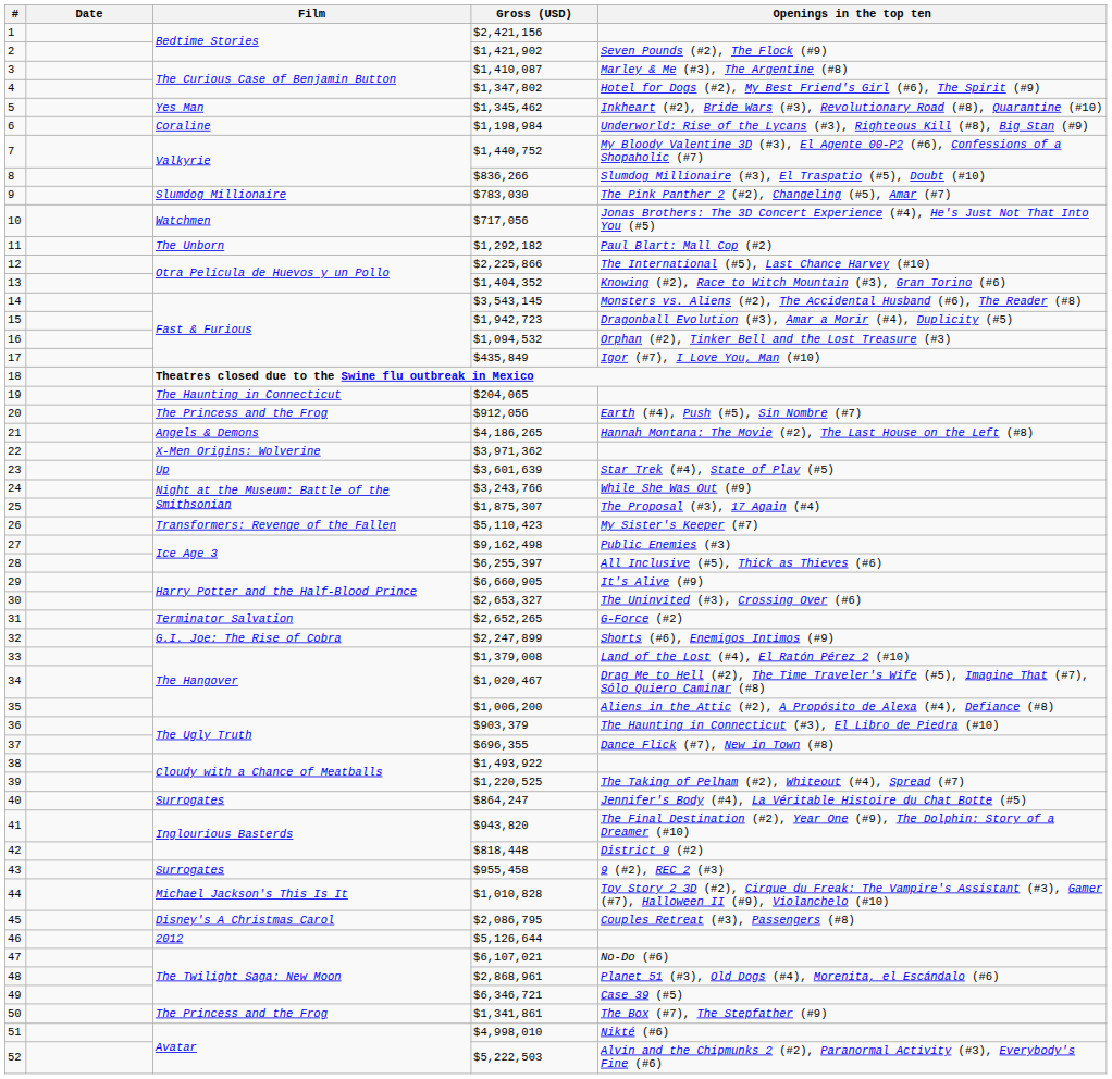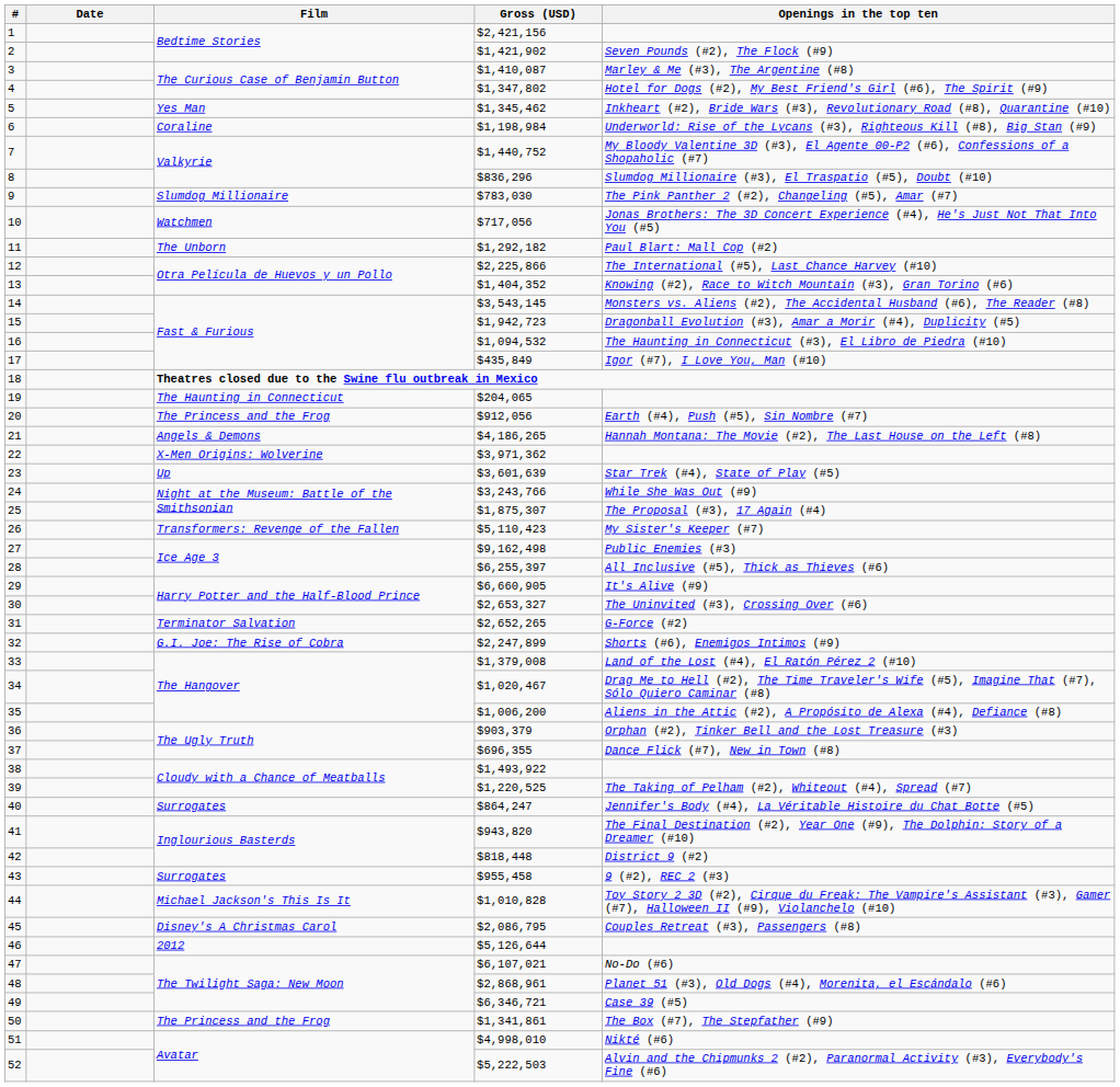 <table class="wikitable sortable">
 <tr>
 <th style="width:1%;">#</th>
 <th style="width:10%;">Date</th>
 <th style="width:25%;">Film</th>
 <th style="width:10%;">Gross (USD)</th>
 <th style="width:40%;">Openings in the top ten</th>
 </tr>
 <tr>
 <td>1</td>
 <td></td>
 <td rowspan="2"><em><a href='#'>Bedtime Stories</a></em></td>
 <td>$2,421,156</td>
 <td></td>
 </tr>
 <tr>
 <td>2</td>
 <td></td>
 <td>$1,421,902</td>
 <td><em><a href='#'>Seven Pounds</a></em> (#2), <em><a href='#'>The Flock</a></em> (#9)</td>
 </tr>
 <tr>
 <td>3</td>
 <td></td>
 <td rowspan="2"><em><a href='#'>The Curious Case of Benjamin Button</a></em></td>
 <td>$1,410,087</td>
 <td><em><a href='#'>Marley & Me</a></em> (#3), <em><a href='#'>The Argentine</a></em> (#8)</td>
 </tr>
 <tr>
 <td>4</td>
 <td></td>
 <td>$1,347,802</td>
 <td><em><a href='#'>Hotel for Dogs</a></em> (#2), <em><a href='#'>My Best Friend's Girl</a></em> (#6), <em><a href='#'>The Spirit</a></em> (#9)</td>
 </tr>
 <tr>
 <td>5</td>
 <td></td>
 <td><em><a href='#'>Yes Man</a></em></td>
 <td>$1,345,462</td>
 <td><em><a href='#'>Inkheart</a></em> (#2), <em><a href='#'>Bride Wars</a></em> (#3), <em><a href='#'>Revolutionary Road</a></em> (#8), <em><a href='#'>Quarantine</a></em> (#10)</td>
 </tr>
 <tr>
 <td>6</td>
 <td></td>
 <td><em><a href='#'>Coraline</a></em></td>
 <td>$1,198,984</td>
 <td><em><a href='#'>Underworld: Rise of the Lycans</a></em> (#3), <em><a href='#'>Righteous Kill</a></em> (#8), <em><a href='#'>Big Stan</a></em> (#9)</td>
 </tr>
 <tr>
 <td>7</td>
 <td></td>
 <td rowspan="2"><em><a href='#'>Valkyrie</a></em></td>
 <td>$1,440,752</td>
 <td><em><a href='#'>My Bloody Valentine 3D</a></em> (#3), <em><a href='#'>El Agente 00-P2</a></em> (#6), <em><a href='#'>Confessions of a Shopaholic</a></em> (#7)</td>
 </tr>
 <tr>
 <td>8</td>
 <td></td>
-<td>$836,266</td>
+<td>$836,296</td>
 <td><em><a href='#'>Slumdog Millionaire</a></em> (#3), <em><a href='#'>El Traspatio</a></em> (#5), <em><a href='#'>Doubt</a></em> (#10)</td>
 </tr>
 <tr>
 <td>9</td>
 <td></td>
 <td><em><a href='#'>Slumdog Millionaire</a></em></td>
 <td>$783,030</td>
 <td><em><a href='#'>The Pink Panther 2</a></em> (#2), <em><a href='#'>Changeling</a></em> (#5), <em><a href='#'>Amar</a></em> (#7)</td>
 </tr>
 <tr>
 <td>10</td>
 <td></td>
 <td><em><a href='#'>Watchmen</a></em></td>
 <td>$717,056</td>
 <td><em><a href='#'>Jonas Brothers: The 3D Concert Experience</a></em> (#4), <em><a href='#'>He's Just Not That Into You</a></em> (#5)</td>
 </tr>
 <tr>
 <td>11</td>
 <td></td>
 <td><em><a href='#'>The Unborn</a></em></td>
 <td>$1,292,182</td>
 <td><em><a href='#'>Paul Blart: Mall Cop</a></em> (#2)</td>
 </tr>
 <tr>
 <td>12</td>
 <td></td>
 <td rowspan="2"><em><a href='#'>Otra Película de Huevos y un Pollo</a></em></td>
 <td>$2,225,866</td>
 <td><em><a href='#'>The International</a></em> (#5), <em><a href='#'>Last Chance Harvey</a></em> (#10)</td>
 </tr>
 <tr>
 <td>13</td>
 <td></td>
 <td>$1,404,352</td>
 <td><em><a href='#'>Knowing</a></em> (#2), <em><a href='#'>Race to Witch Mountain</a></em> (#3), <em><a href='#'>Gran Torino</a></em> (#6)</td>
 </tr>
 <tr>
 <td>14</td>
 <td></td>
 <td rowspan="4"><em><a href='#'>Fast & Furious</a></em></td>
 <td>$3,543,145</td>
 <td><em><a href='#'>Monsters vs. Aliens</a></em> (#2), <em><a href='#'>The Accidental Husband</a></em> (#6), <em><a href='#'>The Reader</a></em> (#8)</td>
 </tr>
 <tr>
 <td>15</td>
 <td></td>
 <td>$1,942,723</td>
 <td><em><a href='#'>Dragonball Evolution</a></em> (#3), <em><a href='#'>Amar a Morir</a></em> (#4), <em><a href='#'>Duplicity</a></em> (#5)</td>
 </tr>
 <tr>
 <td>16</td>
 <td></td>
 <td>$1,094,532</td>
-<td><em><a href='#'>Orphan</a></em> (#2), <em><a href='#'>Tinker Bell and the Lost Treasure</a></em> (#3)</td>
+<td><em><a href='#'>The Haunting in Connecticut</a></em> (#3), <em><a href='#'>El Libro de Piedra</a></em> (#10)</td>
 </tr>
 <tr>
 <td>17</td>
 <td></td>
 <td>$435,849</td>
 <td><em><a href='#'>Igor</a></em> (#7), <em><a href='#'>I Love You, Man</a></em> (#10)</td>
 </tr>
 <tr>
 <td>18</td>
 <td></td>
 <td colspan="3"><strong>Theatres closed due to the <a href='#'>Swine flu outbreak in Mexico</a></strong></td>
 </tr>
 <tr>
 <td>19</td>
 <td></td>
 <td><em><a href='#'>The Haunting in Connecticut</a></em></td>
 <td>$204,065</td>
 <td></td>
 </tr>
 <tr>
 <td>20</td>
 <td></td>
 <td><em><a href='#'>The Princess and the Frog</a></em></td>
 <td>$912,056</td>
 <td><em><a href='#'>Earth</a></em> (#4), <em><a href='#'>Push</a></em> (#5), <em><a href='#'>Sin Nombre</a></em> (#7)</td>
 </tr>
 <tr>
 <td>21</td>
 <td></td>
 <td><em><a href='#'>Angels & Demons</a></em></td>
 <td>$4,186,265</td>
 <td><em><a href='#'>Hannah Montana: The Movie</a></em> (#2), <em><a href='#'>The Last House on the Left</a></em> (#8)</td>
 </tr>
 <tr>
 <td>22</td>
 <td></td>
 <td><em><a href='#'>X-Men Origins: Wolverine</a></em></td>
 <td>$3,971,362</td>
 <td></td>
 </tr>
 <tr>
 <td>23</td>
 <td></td>
 <td><em><a href='#'>Up</a></em></td>
 <td>$3,601,639</td>
 <td><em><a href='#'>Star Trek</a></em> (#4), <em><a href='#'>State of Play</a></em> (#5)</td>
 </tr>
 <tr>
 <td>24</td>
 <td></td>
 <td rowspan="2"><em><a href='#'>Night at the Museum: Battle of the Smithsonian</a></em></td>
 <td>$3,243,766</td>
 <td><em><a href='#'>While She Was Out</a></em> (#9)</td>
 </tr>
 <tr>
 <td>25</td>
 <td></td>
 <td>$1,875,307</td>
 <td><em><a href='#'>The Proposal</a></em> (#3), <em><a href='#'>17 Again</a></em> (#4)</td>
 </tr>
 <tr>
 <td>26</td>
 <td></td>
 <td><em><a href='#'>Transformers: Revenge of the Fallen</a></em></td>
 <td>$5,110,423</td>
 <td><em><a href='#'>My Sister's Keeper</a></em> (#7)</td>
 </tr>
 <tr>
 <td>27</td>
 <td></td>
 <td rowspan="2"><em><a href='#'>Ice Age 3</a></em></td>
 <td>$9,162,498</td>
 <td><em><a href='#'>Public Enemies</a></em> (#3)</td>
 </tr>
 <tr>
 <td>28</td>
 <td></td>
 <td>$6,255,397</td>
 <td><em><a href='#'>All Inclusive</a></em> (#5), <em><a href='#'>Thick as Thieves</a></em> (#6)</td>
 </tr>
 <tr>
 <td>29</td>
 <td></td>
 <td rowspan="2"><em><a href='#'>Harry Potter and the Half-Blood Prince</a></em></td>
 <td>$6,660,905</td>
 <td><em><a href='#'>It's Alive</a></em> (#9)</td>
 </tr>
 <tr>
 <td>30</td>
 <td></td>
 <td>$2,653,327</td>
 <td><em><a href='#'>The Uninvited</a></em> (#3), <em><a href='#'>Crossing Over</a></em> (#6)</td>
 </tr>
 <tr>
 <td>31</td>
 <td></td>
 <td><em><a href='#'>Terminator Salvation</a></em></td>
 <td>$2,652,265</td>
 <td><em><a href='#'>G-Force</a></em> (#2)</td>
 </tr>
 <tr>
 <td>32</td>
 <td></td>
 <td><em><a href='#'>G.I. Joe: The Rise of Cobra</a></em></td>
 <td>$2,247,899</td>
 <td><em><a href='#'>Shorts</a></em> (#6), <em><a href='#'>Enemigos Intimos</a></em> (#9)</td>
 </tr>
 <tr>
 <td>33</td>
 <td></td>
 <td rowspan="3"><em><a href='#'>The Hangover</a></em></td>
 <td>$1,379,008</td>
 <td><em><a href='#'>Land of the Lost</a></em> (#4), <em><a href='#'>El Ratón Pérez 2</a></em> (#10)</td>
 </tr>
 <tr>
 <td>34</td>
 <td></td>
 <td>$1,020,467</td>
 <td><em><a href='#'>Drag Me to Hell</a></em> (#2), <em><a href='#'>The Time Traveler's Wife</a></em> (#5), <em><a href='#'>Imagine That</a></em> (#7), <em><a href='#'>Sólo Quiero Caminar</a></em> (#8)</td>
 </tr>
 <tr>
 <td>35</td>
 <td></td>
 <td>$1,006,200</td>
 <td><em><a href='#'>Aliens in the Attic</a></em> (#2), <em><a href='#'>A Propósito de Alexa</a></em> (#4), <em><a href='#'>Defiance</a></em> (#8)</td>
 </tr>
 <tr>
 <td>36</td>
 <td></td>
 <td rowspan="2"><em><a href='#'>The Ugly Truth</a></em></td>
 <td>$903,379</td>
-<td><em><a href='#'>The Haunting in Connecticut</a></em> (#3), <em><a href='#'>El Libro de Piedra</a></em> (#10)</td>
+<td><em><a href='#'>Orphan</a></em> (#2), <em><a href='#'>Tinker Bell and the Lost Treasure</a></em> (#3)</td>
 </tr>
 <tr>
 <td>37</td>
 <td></td>
 <td>$696,355</td>
 <td><em><a href='#'>Dance Flick</a></em> (#7), <em><a href='#'>New in Town</a></em> (#8)</td>
 </tr>
 <tr>
 <td>38</td>
 <td></td>
 <td rowspan="2"><em><a href='#'>Cloudy with a Chance of Meatballs</a></em></td>
 <td>$1,493,922</td>
 <td></td>
 </tr>
 <tr>
 <td>39</td>
 <td></td>
 <td>$1,220,525</td>
 <td><em><a href='#'>The Taking of Pelham</a></em> (#2), <em><a href='#'>Whiteout</a></em> (#4), <em><a href='#'>Spread</a></em> (#7)</td>
 </tr>
 <tr>
 <td>40</td>
 <td></td>
 <td><em><a href='#'>Surrogates</a></em></td>
 <td>$864,247</td>
 <td><em><a href='#'>Jennifer's Body</a></em> (#4), <em><a href='#'>La Véritable Histoire du Chat Botte</a></em> (#5)</td>
 </tr>
 <tr>
 <td>41</td>
 <td></td>
 <td rowspan="2"><em><a href='#'>Inglourious Basterds</a></em></td>
 <td>$943,820</td>
 <td><em><a href='#'>The Final Destination</a></em> (#2), <em><a href='#'>Year One</a></em> (#9), <em><a href='#'>The Dolphin: Story of a Dreamer</a></em> (#10)</td>
 </tr>
 <tr>
 <td>42</td>
 <td></td>
 <td>$818,448</td>
 <td><em><a href='#'>District 9</a></em> (#2)</td>
 </tr>
 <tr>
 <td>43</td>
 <td></td>
 <td><em><a href='#'>Surrogates</a></em></td>
 <td>$955,458</td>
 <td><em><a href='#'>9</a></em> (#2), <em><a href='#'>REC 2</a></em> (#3)</td>
 </tr>
 <tr>
 <td>44</td>
 <td></td>
 <td><em><a href='#'>Michael Jackson's This Is It</a></em></td>
 <td>$1,010,828</td>
 <td><em><a href='#'>Toy Story 2 3D</a></em> (#2), <em><a href='#'>Cirque du Freak: The Vampire's Assistant</a></em> (#3), <em><a href='#'>Gamer</a></em> (#7), <em><a href='#'>Halloween II</a></em> (#9), <em><a href='#'>Violanchelo</a></em> (#10)</td>
 </tr>
 <tr>
 <td>45</td>
 <td></td>
 <td><em><a href='#'>Disney's A Christmas Carol</a></em></td>
 <td>$2,086,795</td>
 <td><em><a href='#'>Couples Retreat</a></em> (#3), <em><a href='#'>Passengers</a></em> (#8)</td>
 </tr>
 <tr>
 <td>46</td>
 <td></td>
 <td><em><a href='#'>2012</a></em></td>
 <td>$5,126,644</td>
 <td></td>
 </tr>
 <tr>
 <td>47</td>
 <td></td>
 <td rowspan="3"><em><a href='#'>The Twilight Saga: New Moon</a></em></td>
 <td>$6,107,021</td>
 <td><em>No-Do</em> (#6)</td>
 </tr>
 <tr>
 <td>48</td>
 <td></td>
 <td>$2,868,961</td>
 <td><em><a href='#'>Planet 51</a></em> (#3), <em><a href='#'>Old Dogs</a></em> (#4), <em><a href='#'>Morenita, el Escándalo</a></em> (#6)</td>
 </tr>
 <tr>
 <td>49</td>
 <td></td>
 <td>$6,346,721</td>
 <td><em><a href='#'>Case 39</a></em> (#5)</td>
 </tr>
 <tr>
 <td>50</td>
 <td></td>
 <td><em><a href='#'>The Princess and the Frog</a></em></td>
 <td>$1,341,861</td>
 <td><em><a href='#'>The Box</a></em> (#7), <em><a href='#'>The Stepfather</a></em> (#9)</td>
 </tr>
 <tr>
 <td>51</td>
 <td></td>
 <td rowspan="2"><em><a href='#'>Avatar</a></em></td>
 <td>$4,998,010</td>
 <td><em><a href='#'>Nikté</a></em> (#6)</td>
 </tr>
 <tr>
 <td>52</td>
 <td></td>
 <td>$5,222,503</td>
 <td><em><a href='#'>Alvin and the Chipmunks 2</a></em> (#2), <em><a href='#'>Paranormal Activity</a></em> (#3), <em><a href='#'>Everybody's Fine</a></em> (#6)</td>
 </tr>
 </table>
